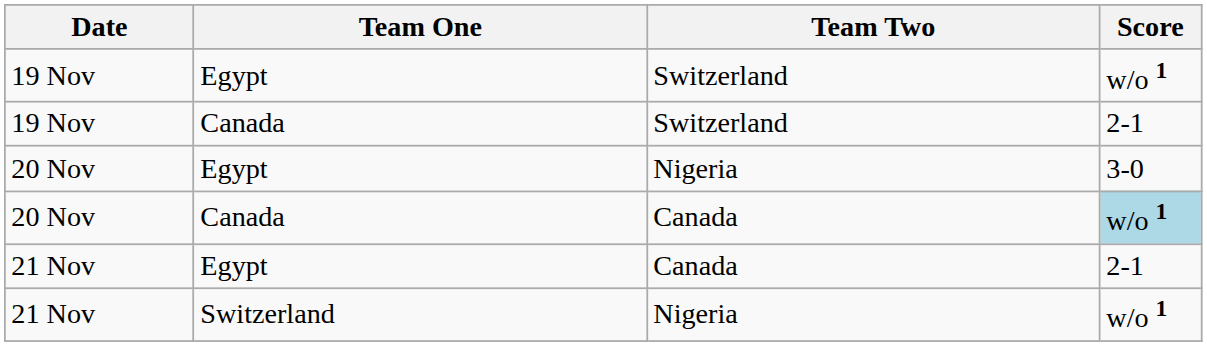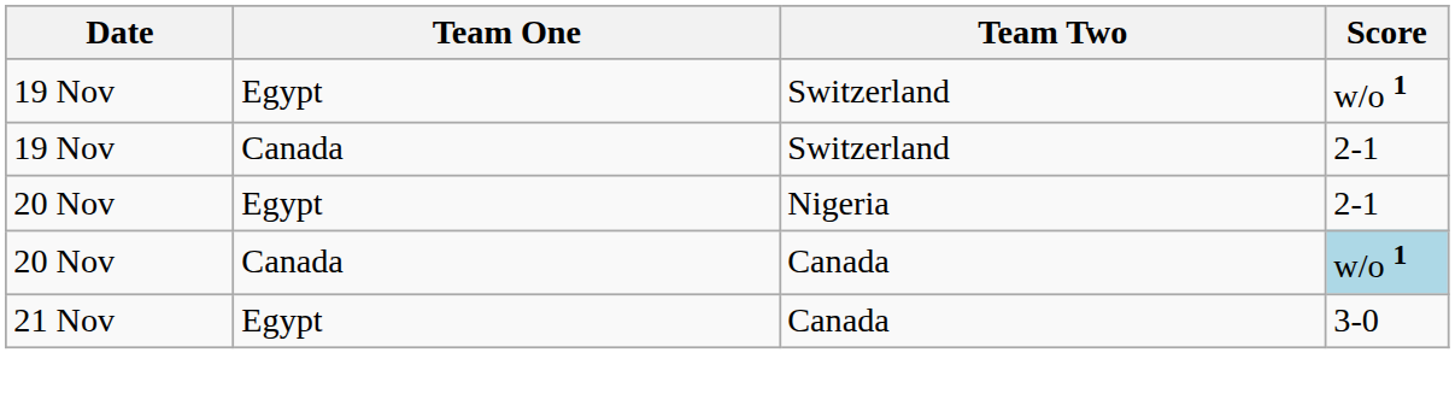 <table class="wikitable">
 <tr>
 <th width=100>Date</th>
 <th width=250>Team One</th>
 <th width=250>Team Two</th>
 <th width=50>Score</th>
 </tr>
 <tr>
 <td>19 Nov</td>
 <td> Egypt</td>
 <td> Switzerland</td>
 <td>w/o <sup><strong>1</strong></sup></td>
 </tr>
 <tr>
 <td>19 Nov</td>
 <td> Canada</td>
 <td> Switzerland</td>
 <td>2-1</td>
 </tr>
 <tr>
 <td>20 Nov</td>
 <td> Egypt</td>
 <td> Nigeria</td>
-<td>3-0</td>
+<td>2-1</td>
 </tr>
 <tr>
 <td>20 Nov</td>
 <td> Canada</td>
 <td> Canada</td>
 <td style="background: lightblue;">w/o <sup><strong>1</strong></sup></td>
 </tr>
 <tr>
 <td>21 Nov</td>
 <td> Egypt</td>
 <td> Canada</td>
-<td>2-1</td>
-</tr>
-<tr>
-<td>21 Nov</td>
-<td> Switzerland</td>
-<td> Nigeria</td>
-<td>w/o <sup><strong>1</strong></sup></td>
+<td>3-0</td>
 </tr>
 </table>
